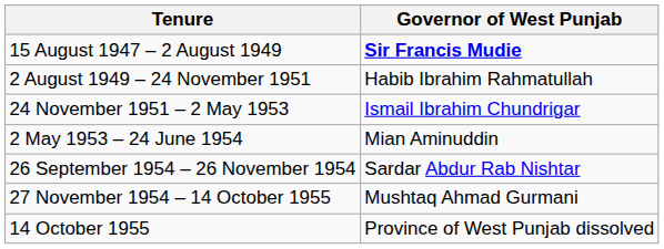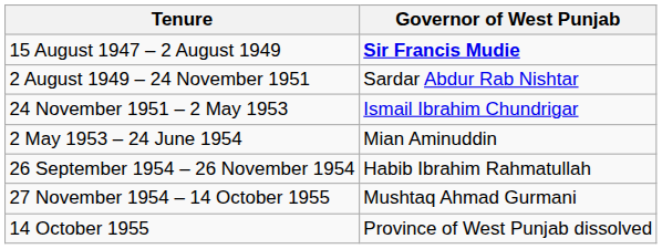 <table class="wikitable">
 <tr>
 <th>Tenure</th>
 <th>Governor of West Punjab</th>
 </tr>
 <tr>
 <td>15 August 1947 – 2 August 1949</td>
 <td><strong><a href='#'>Sir Francis Mudie</a></strong></td>
 </tr>
 <tr>
 <td>2 August 1949 – 24 November 1951</td>
-<td>Habib Ibrahim Rahmatullah</td>
+<td>Sardar <a href='#'>Abdur Rab Nishtar</a></td>
 </tr>
 <tr>
 <td>24 November 1951 – 2 May 1953</td>
 <td><a href='#'>Ismail Ibrahim Chundrigar</a></td>
 </tr>
 <tr>
 <td>2 May 1953 – 24 June 1954</td>
 <td>Mian Aminuddin</td>
 </tr>
 <tr>
 <td>26 September 1954 – 26 November 1954</td>
-<td>Sardar <a href='#'>Abdur Rab Nishtar</a></td>
+<td>Habib Ibrahim Rahmatullah</td>
 </tr>
 <tr>
 <td>27 November 1954 – 14 October 1955</td>
 <td>Mushtaq Ahmad Gurmani</td>
 </tr>
 <tr>
 <td>14 October 1955</td>
 <td>Province of West Punjab dissolved</td>
 </tr>
 </table>
